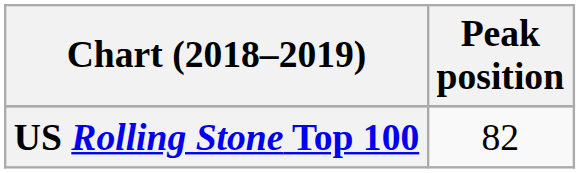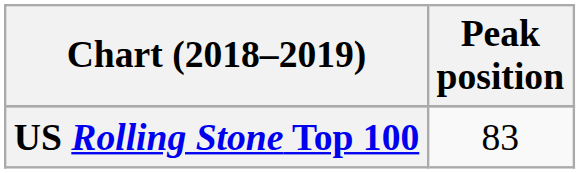 <table class="wikitable sortable plainrowheaders" style="text-align:center">
 <tr>
 <th>Chart (2018–2019)</th>
 <th>Peak<br>position</th>
 </tr>
 <tr>
 </tr>
 <tr>
 </tr>
 <tr>
 </tr>
 <tr>
 </tr>
 <tr>
 </tr>
 <tr>
 </tr>
 <tr>
 <th scope="row">US <a href='#'><em>Rolling Stone</em> Top 100</a></th>
-<td>82</td>
+<td>83</td>
 </tr>
 </table>
